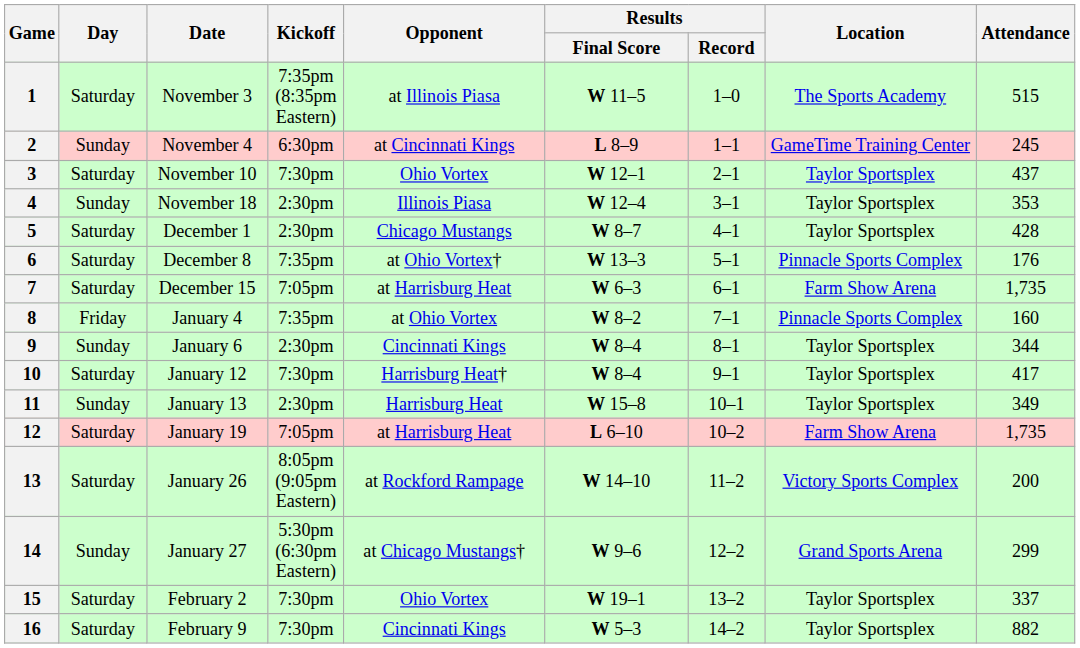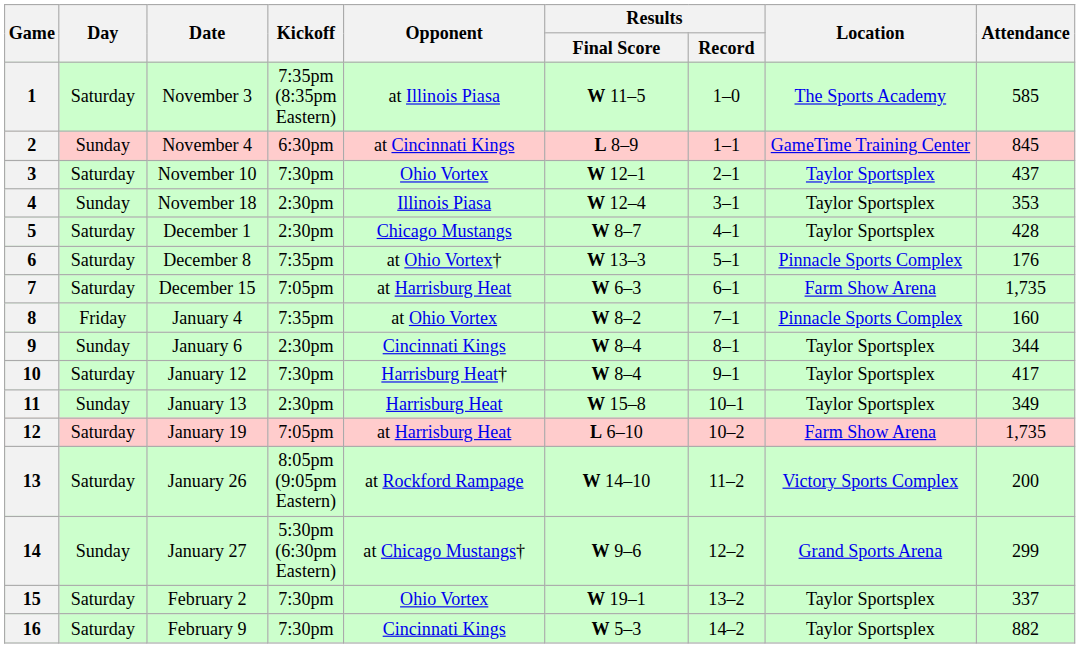 <table class="wikitable">
 <tr>
 <th rowspan="2" width="40">Game</th>
 <th rowspan="2" width="70">Day</th>
 <th rowspan="2" width="100">Date</th>
 <th rowspan="2" width="60">Kickoff</th>
 <th rowspan="2" width="170">Opponent</th>
 <th colspan="2" width="180">Results</th>
 <th rowspan="2" width="180">Location</th>
 <th rowspan="2" width="80">Attendance</th>
 </tr>
 <tr>
 <th width="120">Final Score</th>
 <th width="60">Record</th>
 </tr>
 <tr align="center" bgcolor="#CCFFCC">
 <th>1</th>
 <td>Saturday</td>
 <td>November 3</td>
 <td>7:35pm<br>(8:35pm Eastern)</td>
 <td>at <a href='#'>Illinois Piasa</a></td>
 <td><strong>W</strong> 11–5</td>
 <td>1–0</td>
 <td><a href='#'>The Sports Academy</a></td>
-<td>515</td>
+<td>585</td>
 </tr>
 <tr align="center" bgcolor="#FFCCCC">
 <th>2</th>
 <td>Sunday</td>
 <td>November 4</td>
 <td>6:30pm</td>
 <td>at <a href='#'>Cincinnati Kings</a></td>
 <td><strong>L</strong> 8–9</td>
 <td>1–1</td>
 <td><a href='#'>GameTime Training Center</a></td>
-<td>245</td>
+<td>845</td>
 </tr>
 <tr align="center" bgcolor="#CCFFCC">
 <th>3</th>
 <td>Saturday</td>
 <td>November 10</td>
 <td>7:30pm</td>
 <td><a href='#'>Ohio Vortex</a></td>
 <td><strong>W</strong> 12–1</td>
 <td>2–1</td>
 <td><a href='#'>Taylor Sportsplex</a></td>
 <td>437</td>
 </tr>
 <tr align="center" bgcolor="#CCFFCC">
 <th>4</th>
 <td>Sunday</td>
 <td>November 18</td>
 <td>2:30pm</td>
 <td><a href='#'>Illinois Piasa</a></td>
 <td><strong>W</strong> 12–4</td>
 <td>3–1</td>
 <td>Taylor Sportsplex</td>
 <td>353</td>
 </tr>
 <tr align="center" bgcolor="#CCFFCC">
 <th>5</th>
 <td>Saturday</td>
 <td>December 1</td>
 <td>2:30pm</td>
 <td><a href='#'>Chicago Mustangs</a></td>
 <td><strong>W</strong> 8–7</td>
 <td>4–1</td>
 <td>Taylor Sportsplex</td>
 <td>428</td>
 </tr>
 <tr align="center" bgcolor="#CCFFCC">
 <th>6</th>
 <td>Saturday</td>
 <td>December 8</td>
 <td>7:35pm</td>
 <td>at <a href='#'>Ohio Vortex</a>†</td>
 <td><strong>W</strong> 13–3</td>
 <td>5–1</td>
 <td><a href='#'>Pinnacle Sports Complex</a></td>
 <td>176</td>
 </tr>
 <tr align="center" bgcolor="#CCFFCC">
 <th>7</th>
 <td>Saturday</td>
 <td>December 15</td>
 <td>7:05pm</td>
 <td>at <a href='#'>Harrisburg Heat</a></td>
 <td><strong>W</strong> 6–3</td>
 <td>6–1</td>
 <td><a href='#'>Farm Show Arena</a></td>
 <td>1,735</td>
 </tr>
 <tr align="center" bgcolor="#CCFFCC">
 <th>8</th>
 <td>Friday</td>
 <td>January 4</td>
 <td>7:35pm</td>
 <td>at <a href='#'>Ohio Vortex</a></td>
 <td><strong>W</strong> 8–2</td>
 <td>7–1</td>
 <td><a href='#'>Pinnacle Sports Complex</a></td>
 <td>160</td>
 </tr>
 <tr align="center" bgcolor="#CCFFCC">
 <th>9</th>
 <td>Sunday</td>
 <td>January 6</td>
 <td>2:30pm</td>
 <td><a href='#'>Cincinnati Kings</a></td>
 <td><strong>W</strong> 8–4</td>
 <td>8–1</td>
 <td>Taylor Sportsplex</td>
 <td>344</td>
 </tr>
 <tr align="center" bgcolor="#CCFFCC">
 <th>10</th>
 <td>Saturday</td>
 <td>January 12</td>
 <td>7:30pm</td>
 <td><a href='#'>Harrisburg Heat</a>†</td>
 <td><strong>W</strong> 8–4</td>
 <td>9–1</td>
 <td>Taylor Sportsplex</td>
 <td>417</td>
 </tr>
 <tr align="center" bgcolor="#CCFFCC">
 <th>11</th>
 <td>Sunday</td>
 <td>January 13</td>
 <td>2:30pm</td>
 <td><a href='#'>Harrisburg Heat</a></td>
 <td><strong>W</strong> 15–8</td>
 <td>10–1</td>
 <td>Taylor Sportsplex</td>
 <td>349</td>
 </tr>
 <tr align="center" bgcolor="#FFCCCC">
 <th>12</th>
 <td>Saturday</td>
 <td>January 19</td>
 <td>7:05pm</td>
 <td>at <a href='#'>Harrisburg Heat</a></td>
 <td><strong>L</strong> 6–10</td>
 <td>10–2</td>
 <td><a href='#'>Farm Show Arena</a></td>
 <td>1,735</td>
 </tr>
 <tr align="center" bgcolor="#CCFFCC">
 <th>13</th>
 <td>Saturday</td>
 <td>January 26</td>
 <td>8:05pm<br>(9:05pm Eastern)</td>
 <td>at <a href='#'>Rockford Rampage</a></td>
 <td><strong>W</strong> 14–10</td>
 <td>11–2</td>
 <td><a href='#'>Victory Sports Complex</a></td>
 <td>200</td>
 </tr>
 <tr align="center" bgcolor="#CCFFCC">
 <th>14</th>
 <td>Sunday</td>
 <td>January 27</td>
 <td>5:30pm<br>(6:30pm Eastern)</td>
 <td>at <a href='#'>Chicago Mustangs</a>†</td>
 <td><strong>W</strong> 9–6</td>
 <td>12–2</td>
 <td><a href='#'>Grand Sports Arena</a></td>
 <td>299</td>
 </tr>
 <tr align="center" bgcolor="#CCFFCC">
 <th>15</th>
 <td>Saturday</td>
 <td>February 2</td>
 <td>7:30pm</td>
 <td><a href='#'>Ohio Vortex</a></td>
 <td><strong>W</strong> 19–1</td>
 <td>13–2</td>
 <td>Taylor Sportsplex</td>
 <td>337</td>
 </tr>
 <tr align="center" bgcolor="#CCFFCC">
 <th>16</th>
 <td>Saturday</td>
 <td>February 9</td>
 <td>7:30pm</td>
 <td><a href='#'>Cincinnati Kings</a></td>
 <td><strong>W</strong> 5–3</td>
 <td>14–2</td>
 <td>Taylor Sportsplex</td>
 <td>882</td>
 </tr>
 </table>
